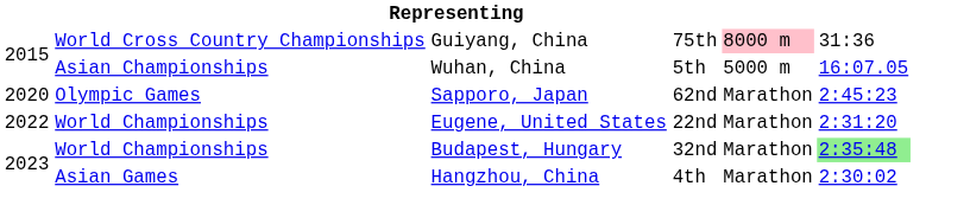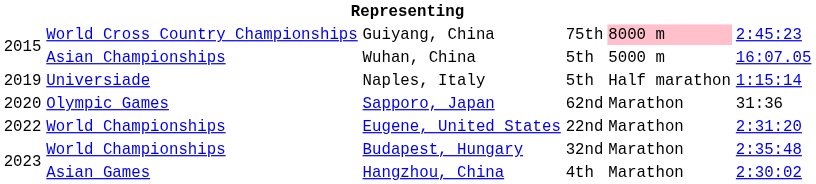 <table>
 <tr>
 <th colspan="6">Representing </th>
 </tr>
 <tr>
 <td rowspan=2>2015</td>
 <td><a href='#'>World Cross Country Championships</a></td>
 <td>Guiyang, China</td>
 <td>75th</td>
 <td style="background: pink;">8000 m</td>
-<td>31:36</td>
+<td><a href='#'>2:45:23</a></td>
 </tr>
 <tr>
 <td><a href='#'>Asian Championships</a></td>
 <td>Wuhan, China</td>
 <td>5th</td>
 <td>5000 m</td>
 <td><a href='#'>16:07.05</a></td>
 </tr>
 <tr>
+<td>2019</td>
+<td><a href='#'>Universiade</a></td>
+<td>Naples, Italy</td>
+<td>5th</td>
+<td>Half marathon</td>
+<td><a href='#'>1:15:14</a></td>
+</tr>
+<tr>
 <td>2020</td>
 <td><a href='#'>Olympic Games</a></td>
 <td><a href='#'>Sapporo, Japan</a></td>
 <td>62nd</td>
 <td>Marathon</td>
-<td><a href='#'>2:45:23</a></td>
+<td>31:36</td>
 </tr>
 <tr>
 <td>2022</td>
 <td><a href='#'>World Championships</a></td>
 <td><a href='#'>Eugene, United States</a></td>
 <td>22nd</td>
 <td>Marathon</td>
 <td><a href='#'>2:31:20</a></td>
 </tr>
 <tr>
 <td rowspan=2>2023</td>
 <td><a href='#'>World Championships</a></td>
 <td><a href='#'>Budapest, Hungary</a></td>
 <td>32nd</td>
 <td>Marathon</td>
-<td style="background: lightgreen;"><a href='#'>2:35:48</a></td>
+<td><a href='#'>2:35:48</a></td>
 </tr>
 <tr>
 <td><a href='#'>Asian Games</a></td>
 <td><a href='#'>Hangzhou, China</a></td>
 <td>4th</td>
 <td>Marathon</td>
 <td><a href='#'>2:30:02</a></td>
 </tr>
 </table>
